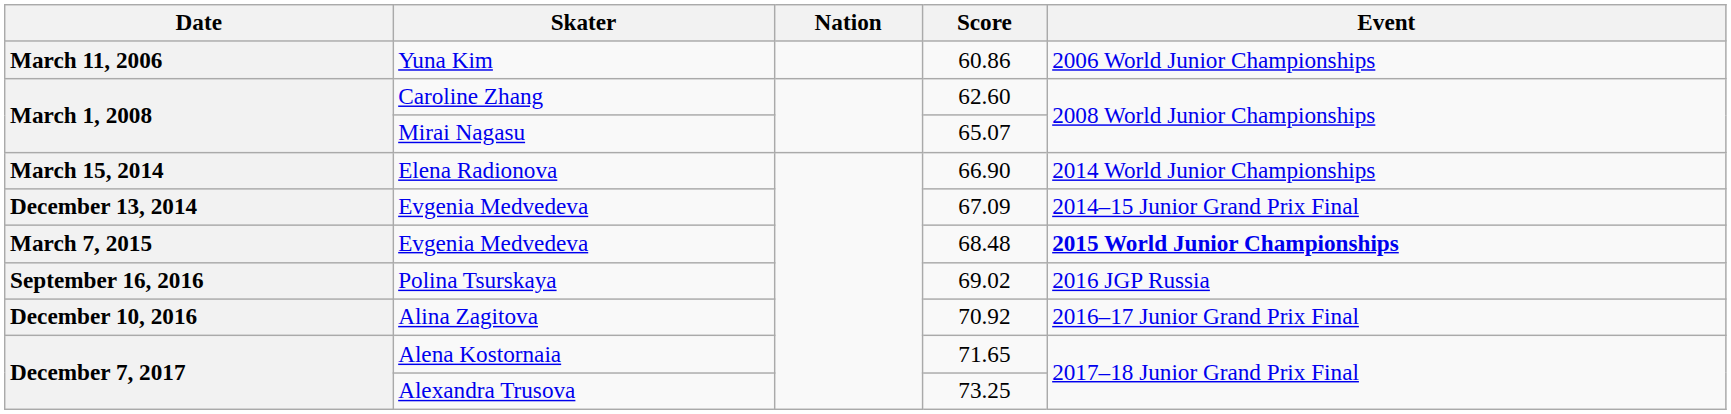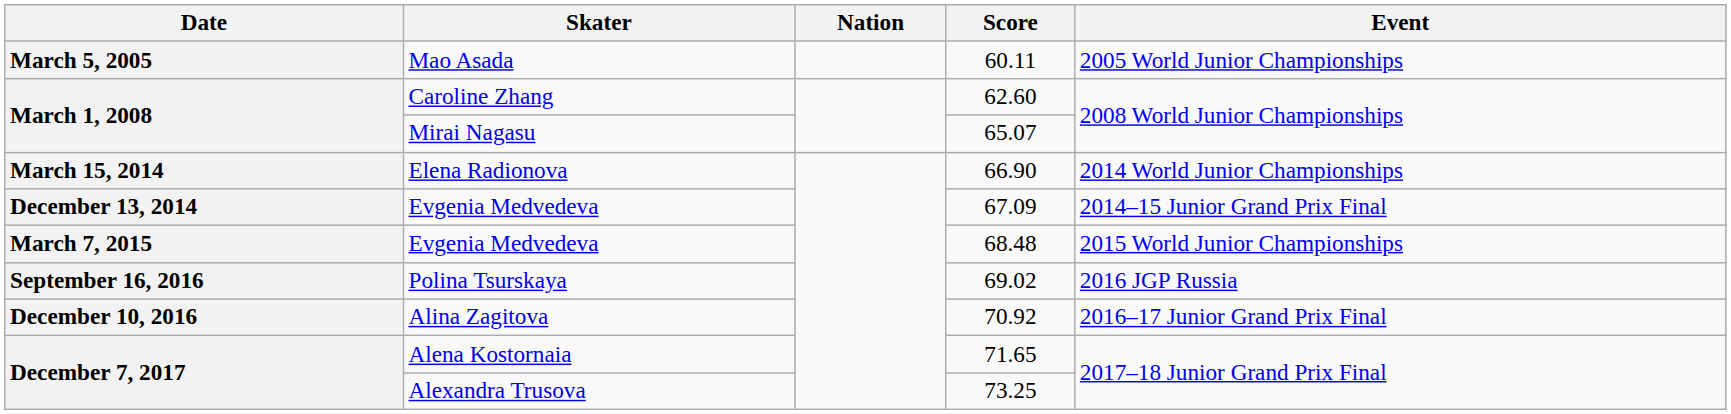 <table class="wikitable unsortable" style="text-align:left; width:75%">
 <tr>
 <th scope="col">Date</th>
 <th scope="col">Skater</th>
 <th scope="col">Nation</th>
 <th scope="col">Score</th>
 <th scope="col">Event</th>
 </tr>
 <tr>
-<th scope="row" style="text-align:left">March 11, 2006</th>
-<td><a href='#'>Yuna Kim</a></td>
+<th scope="row" style="text-align:left">March 5, 2005</th>
+<td><a href='#'>Mao Asada</a></td>
 <td></td>
-<td style="text-align:center">60.86</td>
-<td><a href='#'>2006 World Junior Championships</a></td>
+<td style="text-align:center">60.11</td>
+<td><a href='#'>2005 World Junior Championships</a></td>
 </tr>
 <tr>
 <th scope="row" style="text-align:left" rowspan="2">March 1, 2008</th>
 <td><a href='#'>Caroline Zhang</a></td>
 <td rowspan="2"></td>
 <td style="text-align:center">62.60</td>
 <td rowspan="2"><a href='#'>2008 World Junior Championships</a></td>
 </tr>
 <tr>
 <td><a href='#'>Mirai Nagasu</a></td>
 <td style="text-align:center">65.07</td>
 </tr>
 <tr>
 <th scope="row" style="text-align:left">March 15, 2014</th>
 <td><a href='#'>Elena Radionova</a></td>
 <td rowspan="7"></td>
 <td style="text-align:center">66.90</td>
 <td><a href='#'>2014 World Junior Championships</a></td>
 </tr>
 <tr>
 <th scope="row" style="text-align:left">December 13, 2014</th>
 <td><a href='#'>Evgenia Medvedeva</a></td>
 <td style="text-align:center">67.09</td>
 <td><a href='#'>2014–15 Junior Grand Prix Final</a></td>
 </tr>
 <tr>
 <th scope="row" style="text-align:left">March 7, 2015</th>
 <td><a href='#'>Evgenia Medvedeva</a></td>
 <td style="text-align:center">68.48</td>
-<td><strong><a href='#'>2015 World Junior Championships</a></strong></td>
+<td><a href='#'>2015 World Junior Championships</a></td>
 </tr>
 <tr>
 <th scope="row" style="text-align:left">September 16, 2016</th>
 <td><a href='#'>Polina Tsurskaya</a></td>
 <td style="text-align:center">69.02</td>
 <td><a href='#'>2016 JGP Russia</a></td>
 </tr>
 <tr>
 <th scope="row" style="text-align:left">December 10, 2016</th>
 <td><a href='#'>Alina Zagitova</a></td>
 <td style="text-align:center">70.92</td>
 <td><a href='#'>2016–17 Junior Grand Prix Final</a></td>
 </tr>
 <tr>
 <th scope="row" style="text-align:left" rowspan="2">December 7, 2017</th>
 <td><a href='#'>Alena Kostornaia</a></td>
 <td style="text-align:center">71.65</td>
 <td rowspan="2"><a href='#'>2017–18 Junior Grand Prix Final</a></td>
 </tr>
 <tr>
 <td><a href='#'>Alexandra Trusova</a></td>
 <td style="text-align:center">73.25</td>
 </tr>
 </table>
